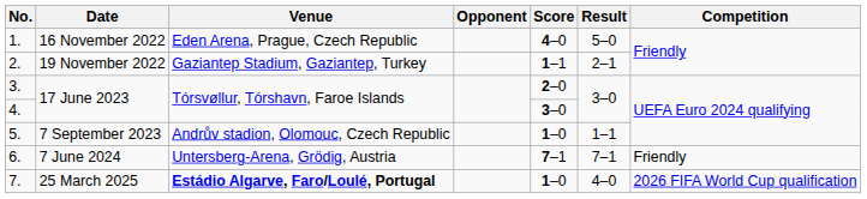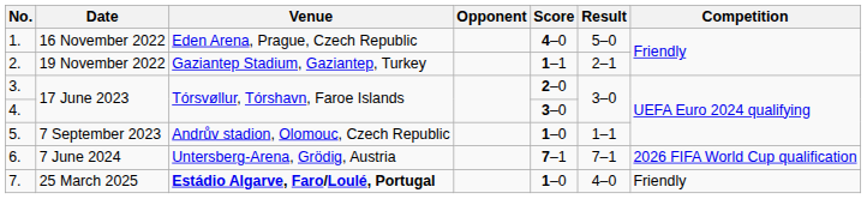 <table class="wikitable">
 <tr>
 <th>No.</th>
 <th>Date</th>
 <th>Venue</th>
 <th>Opponent</th>
 <th>Score</th>
 <th>Result</th>
 <th>Competition</th>
 </tr>
 <tr>
 <td>1.</td>
 <td>16 November 2022</td>
 <td><a href='#'>Eden Arena</a>, Prague, Czech Republic</td>
 <td></td>
 <td align=center><strong>4</strong>–0</td>
 <td align=center>5–0</td>
 <td rowspan=2><a href='#'>Friendly</a></td>
 </tr>
 <tr>
 <td>2.</td>
 <td>19 November 2022</td>
 <td><a href='#'>Gaziantep Stadium</a>, <a href='#'>Gaziantep</a>, Turkey</td>
 <td></td>
 <td align=center><strong>1</strong>–1</td>
 <td align=center>2–1</td>
 </tr>
 <tr>
 <td>3.</td>
 <td rowspan=2>17 June 2023</td>
 <td rowspan=2><a href='#'>Tórsvøllur</a>, <a href='#'>Tórshavn</a>, Faroe Islands</td>
 <td rowspan=2></td>
 <td align=center><strong>2</strong>–0</td>
 <td rowspan=2 align=center>3–0</td>
 <td rowspan=3><a href='#'>UEFA Euro 2024 qualifying</a></td>
 </tr>
 <tr>
 <td>4.</td>
 <td align=center><strong>3</strong>–0</td>
 </tr>
 <tr>
 <td>5.</td>
 <td>7 September 2023</td>
 <td><a href='#'>Andrův stadion</a>, <a href='#'>Olomouc</a>, Czech Republic</td>
 <td></td>
 <td align=center><strong>1</strong>–0</td>
 <td align=center>1–1</td>
 </tr>
 <tr>
 <td>6.</td>
 <td>7 June 2024</td>
 <td><a href='#'>Untersberg-Arena</a>, <a href='#'>Grödig</a>, Austria</td>
 <td></td>
 <td align=center><strong>7</strong>–1</td>
 <td align=center>7–1</td>
-<td>Friendly</td>
+<td><a href='#'>2026 FIFA World Cup qualification</a></td>
 </tr>
 <tr>
 <td>7.</td>
 <td>25 March 2025</td>
 <td><strong><a href='#'>Estádio Algarve</a>, <a href='#'>Faro</a>/<a href='#'>Loulé</a>, Portugal</strong></td>
 <td></td>
 <td align=center><strong>1</strong>–0</td>
 <td align=center>4–0</td>
-<td><a href='#'>2026 FIFA World Cup qualification</a></td>
+<td>Friendly</td>
 </tr>
 </table>
